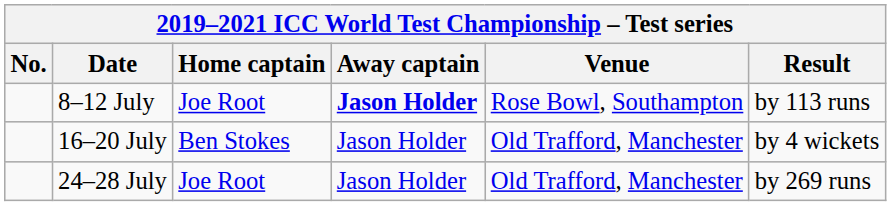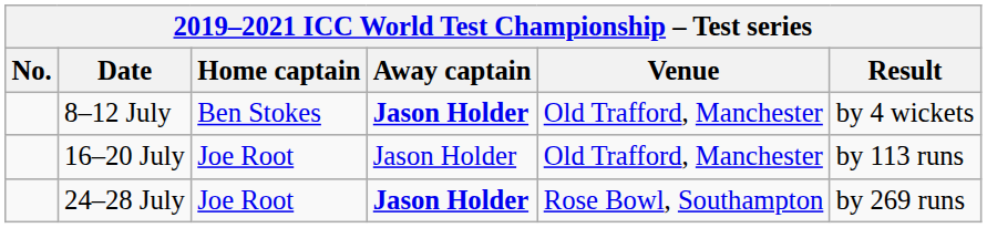 <table class="wikitable">
 <tr>
 <th colspan="9"><a href='#'>2019–2021 ICC World Test Championship</a> – Test series</th>
 </tr>
 <tr>
 <th>No.</th>
 <th>Date</th>
 <th>Home captain</th>
 <th>Away captain</th>
 <th>Venue</th>
 <th>Result</th>
 </tr>
 <tr>
 <td></td>
 <td>8–12 July</td>
-<td><a href='#'>Joe Root</a></td>
+<td><a href='#'>Ben Stokes</a></td>
 <td><strong><a href='#'>Jason Holder</a></strong></td>
-<td><a href='#'>Rose Bowl</a>, <a href='#'>Southampton</a></td>
-<td> by 113 runs</td>
-</tr>
-<tr>
-<td></td>
-<td>16–20 July</td>
-<td><a href='#'>Ben Stokes</a></td>
-<td><a href='#'>Jason Holder</a></td>
 <td><a href='#'>Old Trafford</a>, <a href='#'>Manchester</a></td>
 <td> by 4 wickets</td>
 </tr>
 <tr>
 <td></td>
-<td>24–28 July</td>
+<td>16–20 July</td>
 <td><a href='#'>Joe Root</a></td>
 <td><a href='#'>Jason Holder</a></td>
 <td><a href='#'>Old Trafford</a>, <a href='#'>Manchester</a></td>
+<td> by 113 runs</td>
+</tr>
+<tr>
+<td></td>
+<td>24–28 July</td>
+<td><a href='#'>Joe Root</a></td>
+<td><strong><a href='#'>Jason Holder</a></strong></td>
+<td><a href='#'>Rose Bowl</a>, <a href='#'>Southampton</a></td>
 <td> by 269 runs</td>
 </tr>
 </table>
